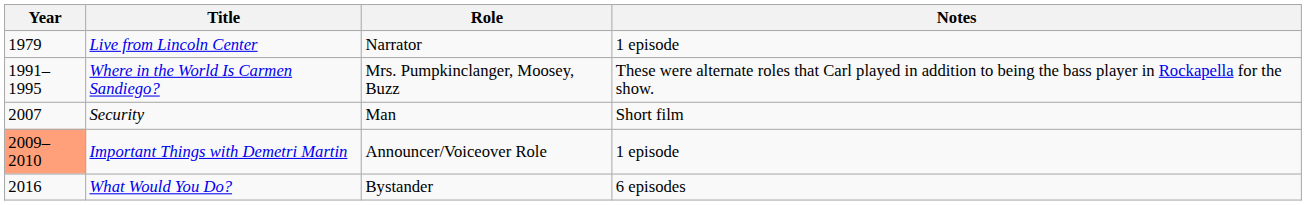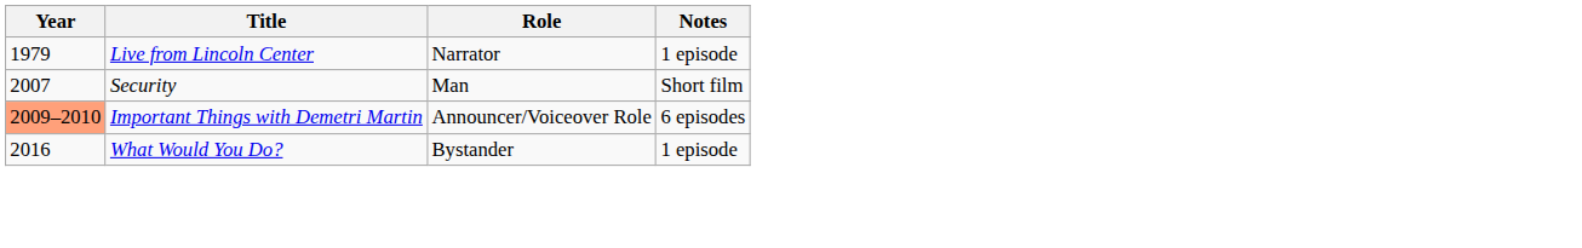 <table class="wikitable sortable">
 <tr>
 <th>Year</th>
 <th>Title</th>
 <th>Role</th>
 <th>Notes</th>
 </tr>
 <tr>
 <td>1979</td>
 <td><em><a href='#'>Live from Lincoln Center</a></em></td>
 <td>Narrator</td>
 <td>1 episode</td>
 </tr>
 <tr>
-<td>1991–1995</td>
-<td><em><a href='#'>Where in the World Is Carmen Sandiego?</a></em></td>
-<td>Mrs. Pumpkinclanger, Moosey, Buzz</td>
-<td>These were alternate roles that Carl played in addition to being the bass player in <a href='#'>Rockapella</a> for the show.</td>
-</tr>
-<tr>
 <td>2007</td>
 <td><em>Security</em></td>
 <td>Man</td>
 <td>Short film</td>
 </tr>
 <tr>
 <td style="background: lightsalmon;">2009–2010</td>
 <td><em><a href='#'>Important Things with Demetri Martin</a></em></td>
 <td>Announcer/Voiceover Role</td>
-<td>1 episode</td>
+<td>6 episodes</td>
 </tr>
 <tr>
 <td>2016</td>
 <td><em><a href='#'>What Would You Do?</a></em></td>
 <td>Bystander</td>
-<td>6 episodes</td>
+<td>1 episode</td>
 </tr>
 </table>
